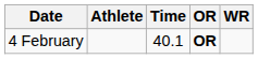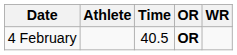 <table class="wikitable" style="text-align:center">
 <tr>
 <th>Date</th>
 <th>Athlete</th>
 <th>Time</th>
 <th>OR</th>
 <th>WR</th>
 </tr>
 <tr>
 <td>4 February</td>
 <td></td>
-<td>40.1</td>
+<td>40.5</td>
 <td><strong>OR</strong></td>
 <td></td>
 </tr>
 </table>
